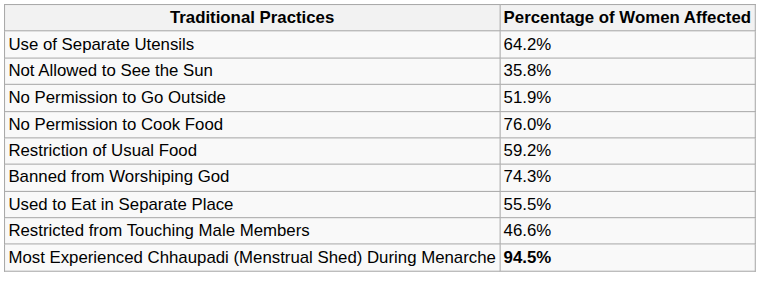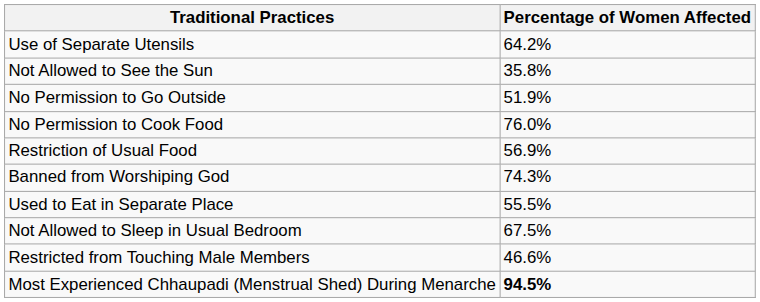 <table class="wikitable">
 <tr>
 <th>Traditional Practices</th>
 <th>Percentage of Women Affected</th>
 </tr>
 <tr>
 <td>Use of Separate Utensils</td>
 <td>64.2%</td>
 </tr>
 <tr>
 <td>Not Allowed to See the Sun</td>
 <td>35.8%</td>
 </tr>
 <tr>
 <td>No Permission to Go Outside</td>
 <td>51.9%</td>
 </tr>
 <tr>
 <td>No Permission to Cook Food</td>
 <td>76.0%</td>
 </tr>
 <tr>
 <td>Restriction of Usual Food</td>
-<td>59.2%</td>
+<td>56.9%</td>
 </tr>
 <tr>
 <td>Banned from Worshiping God</td>
 <td>74.3%</td>
 </tr>
 <tr>
 <td>Used to Eat in Separate Place</td>
 <td>55.5%</td>
 </tr>
 <tr>
+<td>Not Allowed to Sleep in Usual Bedroom</td>
+<td>67.5%</td>
+</tr>
+<tr>
 <td>Restricted from Touching Male Members</td>
 <td>46.6%</td>
 </tr>
 <tr>
 <td>Most Experienced Chhaupadi (Menstrual Shed) During Menarche</td>
 <td><strong>94.5%</strong></td>
 </tr>
 </table>
